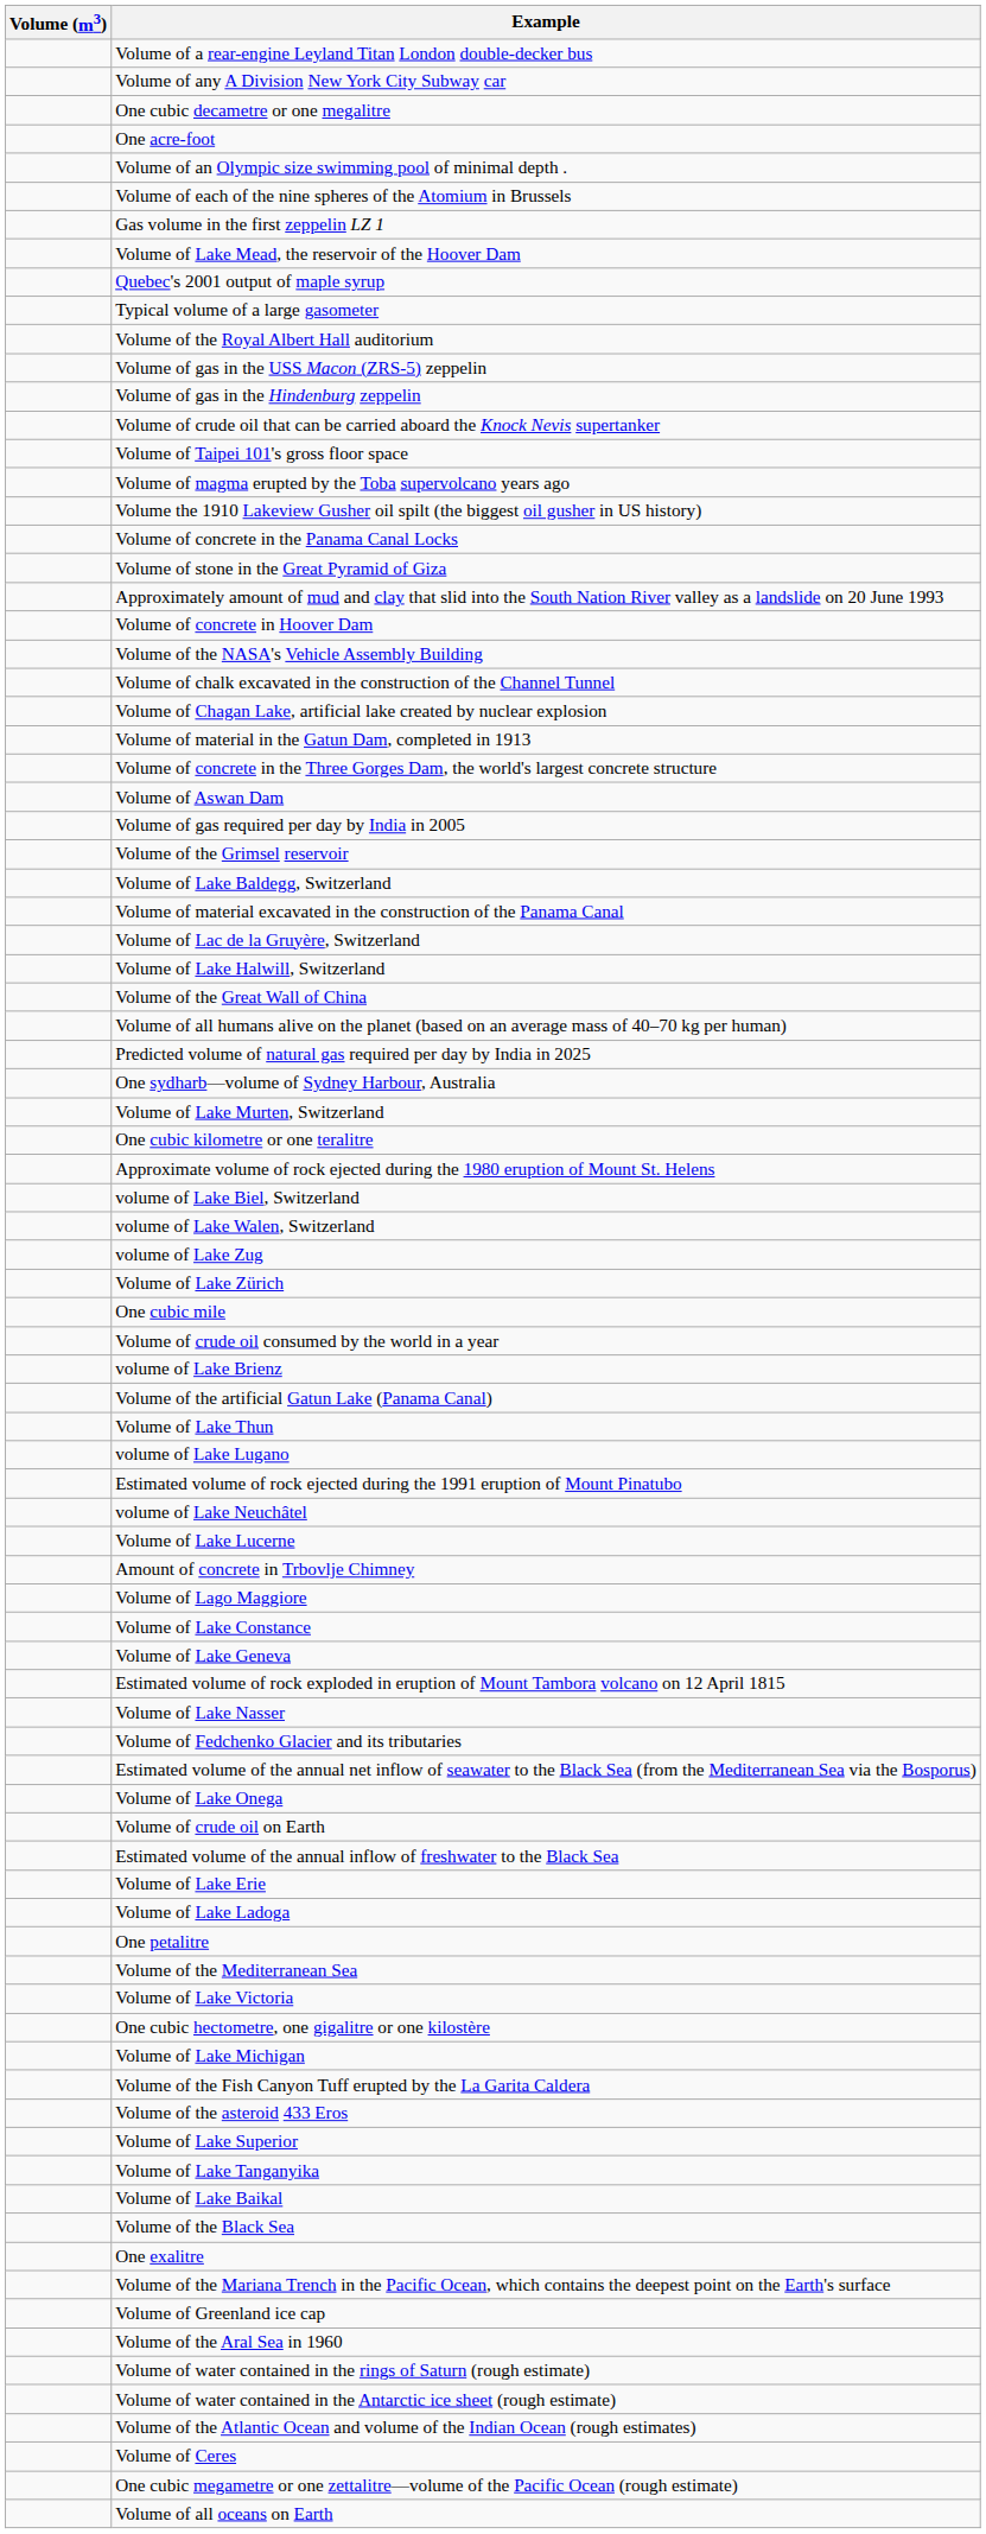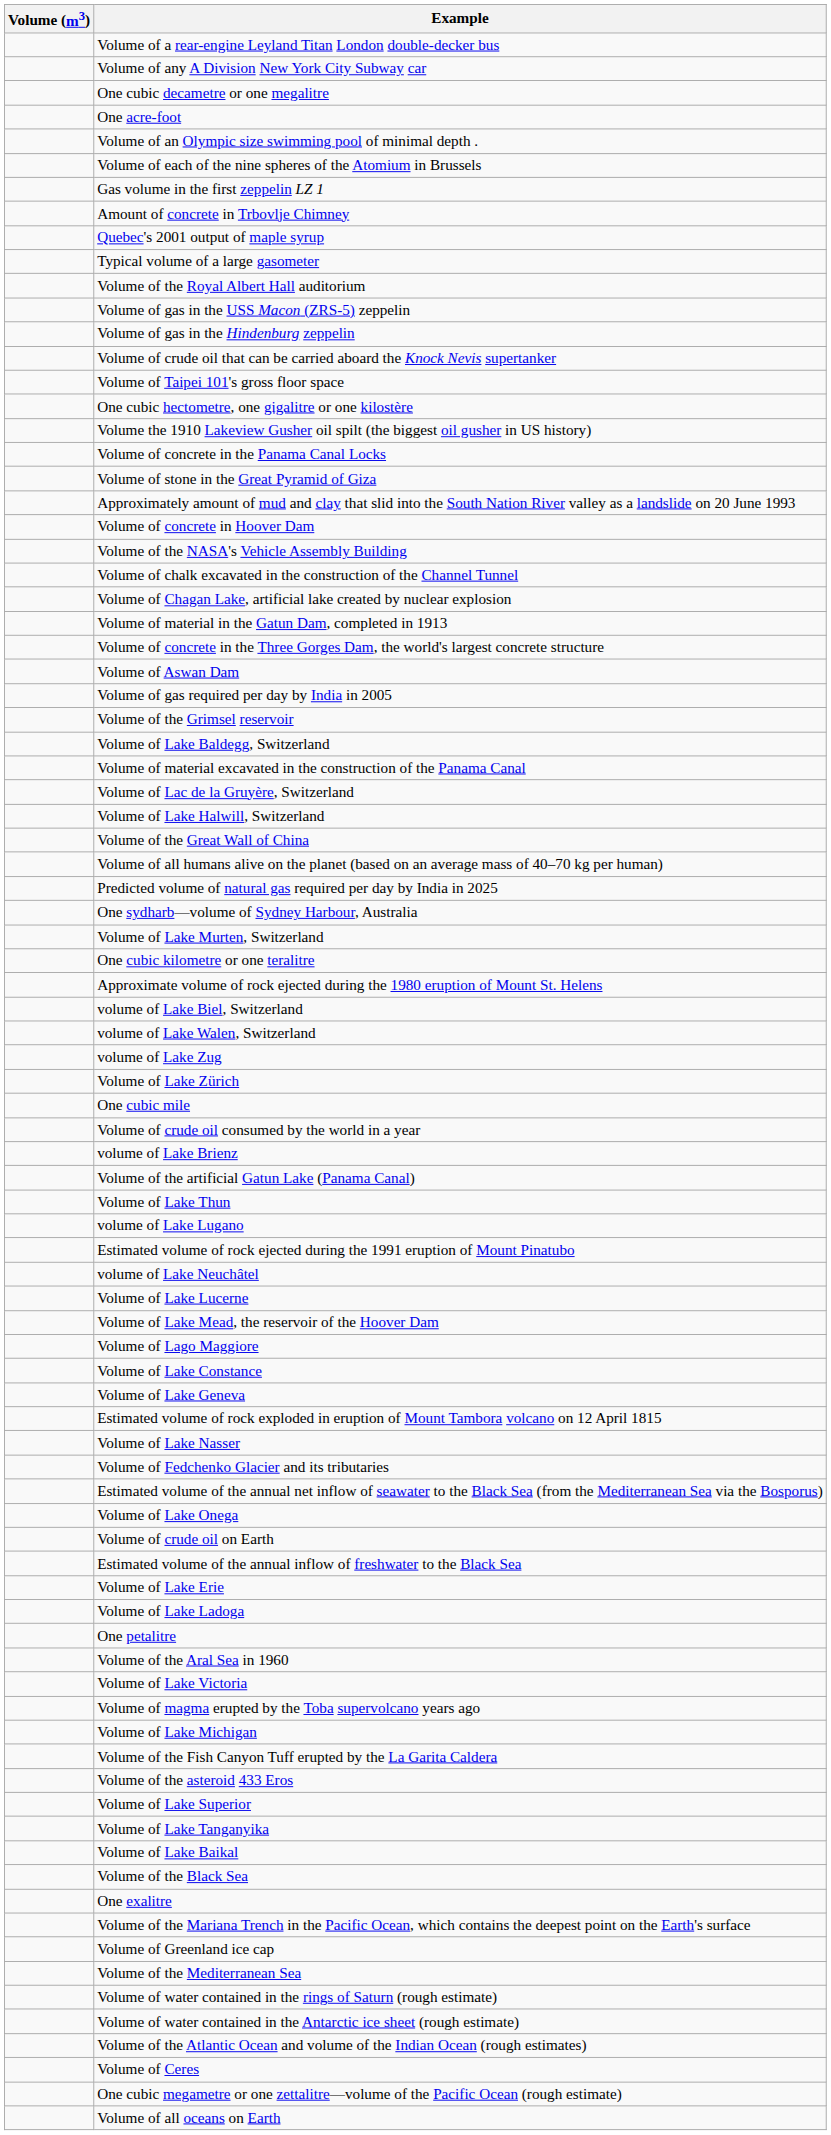 <table class=wikitable>
 <tr>
 <th>Volume (<a href='#'>m<sup>3</sup></a>)</th>
 <th>Example</th>
 </tr>
 <tr>
 <td align=right valign=top></td>
 <td>Volume of a <a href='#'>rear-engine Leyland Titan</a> <a href='#'>London</a> <a href='#'>double-decker bus</a></td>
 </tr>
 <tr>
 <td align=right valign=top></td>
 <td>Volume of any <a href='#'>A Division</a> <a href='#'>New York City Subway</a> <a href='#'>car</a></td>
 </tr>
 <tr>
 <td align=right valign=top> </td>
 <td>One cubic <a href='#'>decametre</a> or one <a href='#'>megalitre</a></td>
 </tr>
 <tr>
 <td align=right valign=top></td>
 <td>One <a href='#'>acre-foot</a></td>
 </tr>
 <tr>
 <td align=right valign=top></td>
 <td>Volume of an <a href='#'>Olympic size swimming pool</a> of minimal depth .</td>
 </tr>
 <tr>
 <td align=right valign=top></td>
 <td>Volume of each of the nine spheres of the <a href='#'>Atomium</a> in Brussels</td>
 </tr>
 <tr>
 <td align=right valign=top></td>
 <td>Gas volume in the first <a href='#'>zeppelin</a> <em>LZ 1</em></td>
 </tr>
 <tr>
 <td align=right valign=top></td>
-<td>Volume of <a href='#'>Lake Mead</a>, the reservoir of the <a href='#'>Hoover Dam</a></td>
+<td>Amount of <a href='#'>concrete</a> in <a href='#'>Trbovlje Chimney</a></td>
 </tr>
 <tr>
 <td align=right valign=top></td>
 <td><a href='#'>Quebec</a>'s 2001 output of <a href='#'>maple syrup</a></td>
 </tr>
 <tr>
 <td align=right valign=top></td>
 <td>Typical volume of a large <a href='#'>gasometer</a></td>
 </tr>
 <tr>
 <td align=right valign=top></td>
 <td>Volume of the <a href='#'>Royal Albert Hall</a> auditorium</td>
 </tr>
 <tr>
 <td align=right valign=top></td>
 <td>Volume of gas in the <a href='#'>USS <em>Macon</em> (ZRS-5)</a> zeppelin</td>
 </tr>
 <tr>
 <td align=right valign=top></td>
 <td>Volume of gas in the <em><a href='#'>Hindenburg</a></em> <a href='#'>zeppelin</a></td>
 </tr>
 <tr>
 <td align=right valign=top></td>
 <td>Volume of crude oil that can be carried aboard the <em><a href='#'>Knock Nevis</a></em> <a href='#'>supertanker</a></td>
 </tr>
 <tr>
 <td align=right valign=top></td>
 <td>Volume of <a href='#'>Taipei 101</a>'s gross floor space</td>
 </tr>
 <tr>
-<td align=right valign=top></td>
-<td>Volume of <a href='#'>magma</a> erupted by the <a href='#'>Toba</a> <a href='#'>supervolcano</a>  years ago</td>
+<td align=right valign=top> </td>
+<td>One cubic <a href='#'>hectometre</a>, one <a href='#'>gigalitre</a> or one <a href='#'>kilostère</a></td>
 </tr>
 <tr>
 <td align=right valign=top></td>
 <td>Volume the 1910 <a href='#'>Lakeview Gusher</a> oil spilt (the biggest <a href='#'>oil gusher</a> in US history)</td>
 </tr>
 <tr>
 <td align=right valign=top></td>
 <td>Volume of concrete in the <a href='#'>Panama Canal Locks</a></td>
 </tr>
 <tr>
 <td align=right valign=top></td>
 <td>Volume of stone in the <a href='#'>Great Pyramid of Giza</a></td>
 </tr>
 <tr>
 <td align=right valign=top></td>
 <td>Approximately amount of <a href='#'>mud</a> and <a href='#'>clay</a> that slid into the <a href='#'>South Nation River</a> valley as a <a href='#'>landslide</a> on 20 June 1993</td>
 </tr>
 <tr>
 <td align=right valign=top></td>
 <td>Volume of <a href='#'>concrete</a> in <a href='#'>Hoover Dam</a></td>
 </tr>
 <tr>
 <td align=right valign=top></td>
 <td>Volume of the <a href='#'>NASA</a>'s <a href='#'>Vehicle Assembly Building</a></td>
 </tr>
 <tr>
 <td align=right valign=top></td>
 <td>Volume of chalk excavated in the construction of the <a href='#'>Channel Tunnel</a></td>
 </tr>
 <tr>
 <td align=right valign=top></td>
 <td>Volume of <a href='#'>Chagan Lake</a>, artificial lake created by nuclear explosion</td>
 </tr>
 <tr>
 <td align=right valign=top></td>
 <td>Volume of material in the <a href='#'>Gatun Dam</a>, completed in 1913</td>
 </tr>
 <tr>
 <td align=right valign=top></td>
 <td>Volume of <a href='#'>concrete</a> in the <a href='#'>Three Gorges Dam</a>, the world's largest concrete structure</td>
 </tr>
 <tr>
 <td align=right valign=top></td>
 <td>Volume of <a href='#'>Aswan Dam</a></td>
 </tr>
 <tr>
 <td align=right valign=top></td>
 <td>Volume of gas required per day by <a href='#'>India</a> in 2005</td>
 </tr>
 <tr>
 <td align=right valign=top></td>
 <td>Volume of the <a href='#'>Grimsel</a> <a href='#'>reservoir</a></td>
 </tr>
 <tr>
 <td align=right valign=top></td>
 <td>Volume of <a href='#'>Lake Baldegg</a>, Switzerland</td>
 </tr>
 <tr>
 <td align=right valign=top></td>
 <td>Volume of material excavated in the construction of the <a href='#'>Panama Canal</a></td>
 </tr>
 <tr>
 <td align=right valign=top></td>
 <td>Volume of <a href='#'>Lac de la Gruyère</a>, Switzerland</td>
 </tr>
 <tr>
 <td align=right valign=top></td>
 <td>Volume of <a href='#'>Lake Halwill</a>, Switzerland</td>
 </tr>
 <tr>
 <td align=right valign=top></td>
 <td>Volume of the <a href='#'>Great Wall of China</a></td>
 </tr>
 <tr>
 <td align=right valign=top></td>
 <td>Volume of all humans alive on the planet (based on an average mass of 40–70 kg per human)</td>
 </tr>
 <tr>
 <td align=right valign=top></td>
 <td>Predicted volume of <a href='#'>natural gas</a> required per day by India in 2025</td>
 </tr>
 <tr>
 <td align=right valign=top></td>
 <td>One <a href='#'>sydharb</a>—volume of <a href='#'>Sydney Harbour</a>, Australia</td>
 </tr>
 <tr>
 <td align=right valign=top></td>
 <td>Volume of <a href='#'>Lake Murten</a>, Switzerland</td>
 </tr>
 <tr>
 <td align=right valign=top> </td>
 <td>One <a href='#'>cubic kilometre</a> or one <a href='#'>teralitre</a></td>
 </tr>
 <tr>
 <td align=right valign=top></td>
 <td>Approximate volume of rock ejected during the <a href='#'>1980 eruption of Mount St. Helens</a></td>
 </tr>
 <tr>
 <td align=right valign=top></td>
 <td>volume of <a href='#'>Lake Biel</a>, Switzerland</td>
 </tr>
 <tr>
 <td align=right valign=top></td>
 <td>volume of <a href='#'>Lake Walen</a>, Switzerland</td>
 </tr>
 <tr>
 <td align=right valign=top></td>
 <td>volume of <a href='#'>Lake Zug</a></td>
 </tr>
 <tr>
 <td align=right valign=top></td>
 <td>Volume of <a href='#'>Lake Zürich</a></td>
 </tr>
 <tr>
 <td align=right valign=top></td>
 <td>One <a href='#'>cubic mile</a></td>
 </tr>
 <tr>
 <td align=right valign=top></td>
 <td>Volume of <a href='#'>crude oil</a> consumed by the world in a year</td>
 </tr>
 <tr>
 <td align=right valign=top></td>
 <td>volume of <a href='#'>Lake Brienz</a></td>
 </tr>
 <tr>
 <td align=right valign=top></td>
 <td>Volume of the artificial <a href='#'>Gatun Lake</a> (<a href='#'>Panama Canal</a>)</td>
 </tr>
 <tr>
 <td align=right valign=top></td>
 <td>Volume of <a href='#'>Lake Thun</a></td>
 </tr>
 <tr>
 <td align=right valign=top></td>
 <td>volume of <a href='#'>Lake Lugano</a></td>
 </tr>
 <tr>
 <td align=right valign=top></td>
 <td>Estimated volume of rock ejected during the 1991 eruption of <a href='#'>Mount Pinatubo</a></td>
 </tr>
 <tr>
 <td align=right valign=top></td>
 <td>volume of <a href='#'>Lake Neuchâtel</a></td>
 </tr>
 <tr>
 <td align=right valign=top></td>
 <td>Volume of <a href='#'>Lake Lucerne</a></td>
 </tr>
 <tr>
 <td align=right valign=top></td>
-<td>Amount of <a href='#'>concrete</a> in <a href='#'>Trbovlje Chimney</a></td>
+<td>Volume of <a href='#'>Lake Mead</a>, the reservoir of the <a href='#'>Hoover Dam</a></td>
 </tr>
 <tr>
 <td align=right valign=top></td>
 <td>Volume of <a href='#'>Lago Maggiore</a></td>
 </tr>
 <tr>
 <td align=right valign=top></td>
 <td>Volume of <a href='#'>Lake Constance</a></td>
 </tr>
 <tr>
 <td align=right valign=top></td>
 <td>Volume of <a href='#'>Lake Geneva</a></td>
 </tr>
 <tr>
 <td align=right valign=top></td>
 <td>Estimated volume of rock exploded in eruption of <a href='#'>Mount Tambora</a> <a href='#'>volcano</a> on 12 April 1815</td>
 </tr>
 <tr>
 <td align=right valign=top></td>
 <td>Volume of <a href='#'>Lake Nasser</a></td>
 </tr>
 <tr>
 <td align=right valign=top></td>
 <td>Volume of <a href='#'>Fedchenko Glacier</a> and its tributaries</td>
 </tr>
 <tr>
 <td align=right valign=top></td>
 <td>Estimated volume of the annual net inflow of <a href='#'>seawater</a> to the <a href='#'>Black Sea</a> (from the <a href='#'>Mediterranean Sea</a> via the <a href='#'>Bosporus</a>)</td>
 </tr>
 <tr>
 <td align=right valign=top></td>
 <td>Volume of <a href='#'>Lake Onega</a></td>
 </tr>
 <tr>
 <td align=right valign=top></td>
 <td>Volume of <a href='#'>crude oil</a> on Earth</td>
 </tr>
 <tr>
 <td align=right valign=top></td>
 <td>Estimated volume of the annual inflow of <a href='#'>freshwater</a> to the <a href='#'>Black Sea</a></td>
 </tr>
 <tr>
 <td align=right valign=top></td>
 <td>Volume of <a href='#'>Lake Erie</a></td>
 </tr>
 <tr>
 <td align=right valign=top></td>
 <td>Volume of <a href='#'>Lake Ladoga</a></td>
 </tr>
 <tr>
 <td align=right valign=top> </td>
 <td>One <a href='#'>petalitre</a></td>
 </tr>
 <tr>
 <td align=right valign=top></td>
-<td>Volume of the <a href='#'>Mediterranean Sea</a></td>
+<td>Volume of the <a href='#'>Aral Sea</a> in 1960</td>
 </tr>
 <tr>
 <td align=right valign=top></td>
 <td>Volume of <a href='#'>Lake Victoria</a></td>
 </tr>
 <tr>
-<td align=right valign=top> </td>
-<td>One cubic <a href='#'>hectometre</a>, one <a href='#'>gigalitre</a> or one <a href='#'>kilostère</a></td>
+<td align=right valign=top></td>
+<td>Volume of <a href='#'>magma</a> erupted by the <a href='#'>Toba</a> <a href='#'>supervolcano</a>  years ago</td>
 </tr>
 <tr>
 <td align=right valign=top></td>
 <td>Volume of <a href='#'>Lake Michigan</a></td>
 </tr>
 <tr>
 <td align=right valign=top></td>
 <td>Volume of the Fish Canyon Tuff erupted by the <a href='#'>La Garita Caldera</a></td>
 </tr>
 <tr>
 <td align=right valign=top></td>
 <td>Volume of the <a href='#'>asteroid</a> <a href='#'>433 Eros</a></td>
 </tr>
 <tr>
 <td align=right valign=top></td>
 <td>Volume of <a href='#'>Lake Superior</a></td>
 </tr>
 <tr>
 <td align=right valign=top></td>
 <td>Volume of <a href='#'>Lake Tanganyika</a></td>
 </tr>
 <tr>
 <td align=right valign=top></td>
 <td>Volume of <a href='#'>Lake Baikal</a></td>
 </tr>
 <tr>
 <td align=right valign=top></td>
 <td>Volume of the <a href='#'>Black Sea</a></td>
 </tr>
 <tr>
 <td align=right valign=top></td>
 <td>One <a href='#'>exalitre</a></td>
 </tr>
 <tr>
 <td align=right valign=top> </td>
 <td>Volume of the <a href='#'>Mariana Trench</a> in the <a href='#'>Pacific Ocean</a>, which contains the deepest point on the <a href='#'>Earth</a>'s surface</td>
 </tr>
 <tr>
 <td align=right valign=top></td>
 <td>Volume of Greenland ice cap</td>
 </tr>
 <tr>
 <td align=right valign=top></td>
-<td>Volume of the <a href='#'>Aral Sea</a> in 1960</td>
+<td>Volume of the <a href='#'>Mediterranean Sea</a></td>
 </tr>
 <tr>
 <td align=right valign=top></td>
 <td>Volume of water contained in the <a href='#'>rings of Saturn</a> (rough estimate)</td>
 </tr>
 <tr>
 <td align=right valign=top></td>
 <td>Volume of water contained in the <a href='#'>Antarctic ice sheet</a> (rough estimate)</td>
 </tr>
 <tr>
 <td align=right valign=top></td>
 <td>Volume of the <a href='#'>Atlantic Ocean</a> and volume of the <a href='#'>Indian Ocean</a> (rough estimates)</td>
 </tr>
 <tr>
 <td align=right valign=top></td>
 <td>Volume of <a href='#'>Ceres</a></td>
 </tr>
 <tr>
 <td align=right valign=top></td>
 <td>One cubic <a href='#'>megametre</a> or one <a href='#'>zettalitre</a>—volume of the <a href='#'>Pacific Ocean</a> (rough estimate)</td>
 </tr>
 <tr>
 <td align=right valign=top></td>
 <td>Volume of all <a href='#'>oceans</a> on <a href='#'>Earth</a></td>
 </tr>
 </table>
